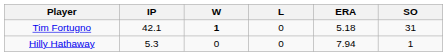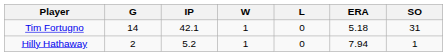 <table class="wikitable sortable">
 <tr>
 <th bgcolor="#DDDDFF" width="16%">Player</th>
+<th bgcolor="#DDDDFF" width="9%">G</th>
 <th bgcolor="#DDDDFF" width="9%">IP</th>
 <th bgcolor="#DDDDFF" width="9%">W</th>
 <th bgcolor="#DDDDFF" width="9%">L</th>
 <th bgcolor="#DDDDFF" width="9%">ERA</th>
 <th bgcolor="#DDDDFF" width="9%">SO</th>
 </tr>
 <tr align=center>
 <td><a href='#'>Tim Fortugno</a></td>
+<td>14</td>
 <td>42.1</td>
-<td><strong>1</strong></td>
+<td>1</td>
 <td>0</td>
 <td>5.18</td>
 <td>31</td>
 </tr>
 <tr align=center>
 <td><a href='#'>Hilly Hathaway</a></td>
-<td>5.3</td>
-<td>0</td>
+<td>2</td>
+<td>5.2</td>
+<td>1</td>
 <td>0</td>
 <td>7.94</td>
 <td>1</td>
 </tr>
 </table>
